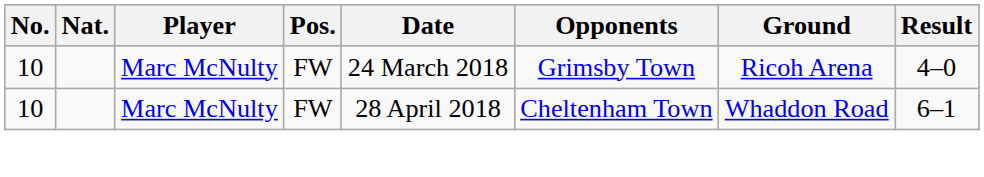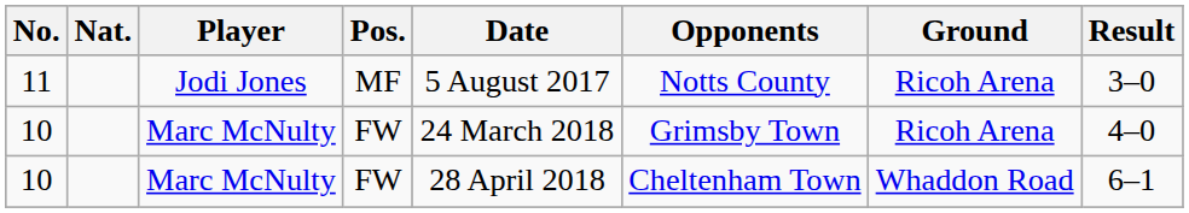 <table class="wikitable sortable alternance" style="text-align:center">
 <tr>
 <th>No.</th>
 <th>Nat.</th>
 <th>Player</th>
 <th>Pos.</th>
 <th>Date</th>
 <th>Opponents</th>
 <th>Ground</th>
 <th>Result</th>
+</tr>
+<tr>
+<td>11</td>
+<td></td>
+<td><a href='#'>Jodi Jones</a></td>
+<td>MF</td>
+<td>5 August 2017</td>
+<td><a href='#'>Notts County</a></td>
+<td><a href='#'>Ricoh Arena</a></td>
+<td>3–0</td>
 </tr>
 <tr>
 <td>10</td>
 <td></td>
 <td><a href='#'>Marc McNulty</a></td>
 <td>FW</td>
 <td>24 March 2018</td>
 <td><a href='#'>Grimsby Town</a></td>
 <td><a href='#'>Ricoh Arena</a></td>
 <td>4–0</td>
 </tr>
 <tr>
 <td>10</td>
 <td></td>
 <td><a href='#'>Marc McNulty</a></td>
 <td>FW</td>
 <td>28 April 2018</td>
 <td><a href='#'>Cheltenham Town</a></td>
 <td><a href='#'>Whaddon Road</a></td>
 <td>6–1</td>
 </tr>
 </table>
